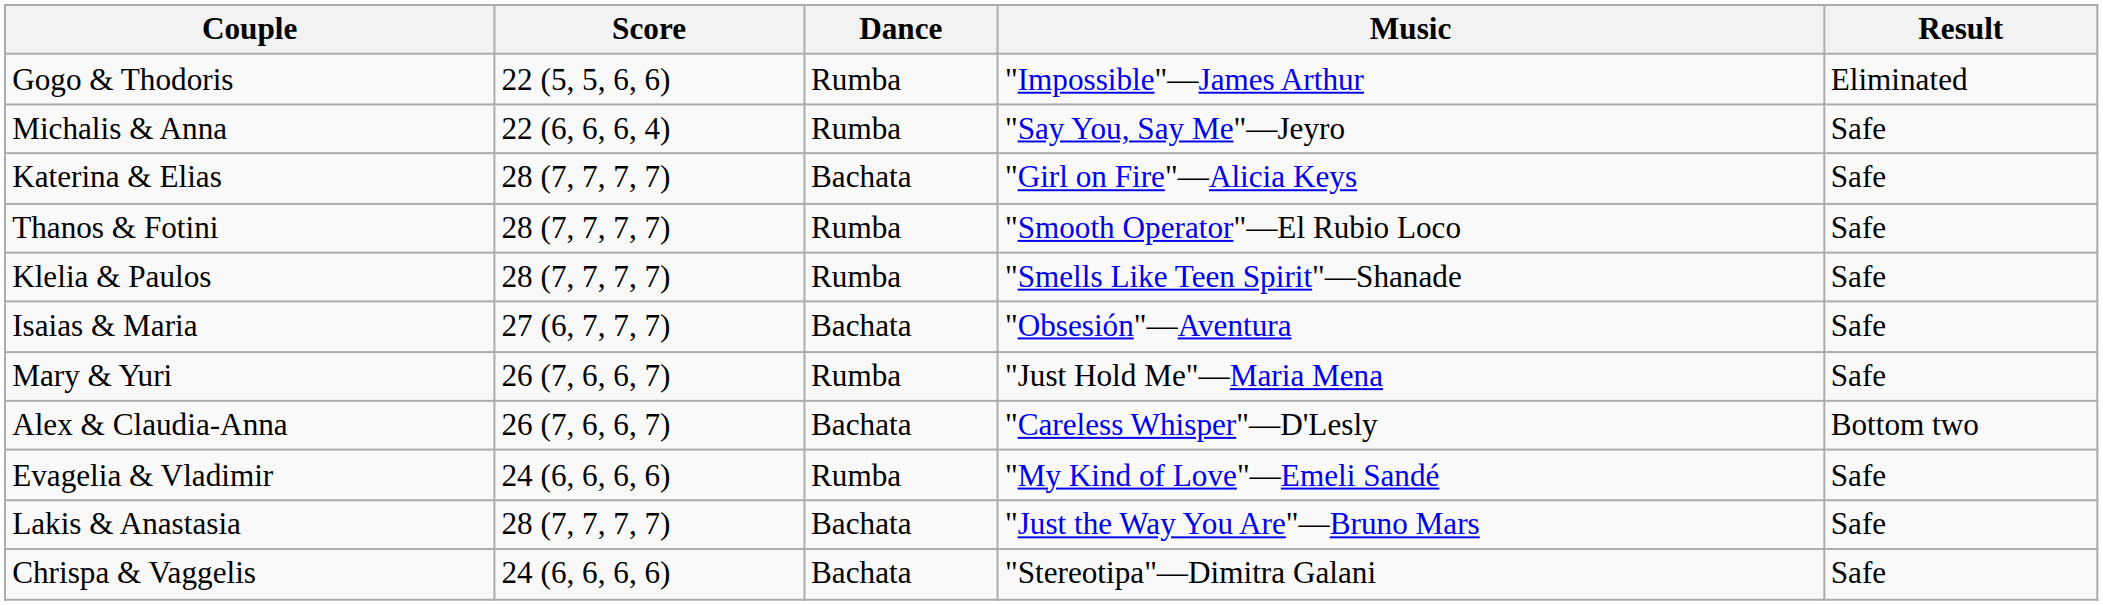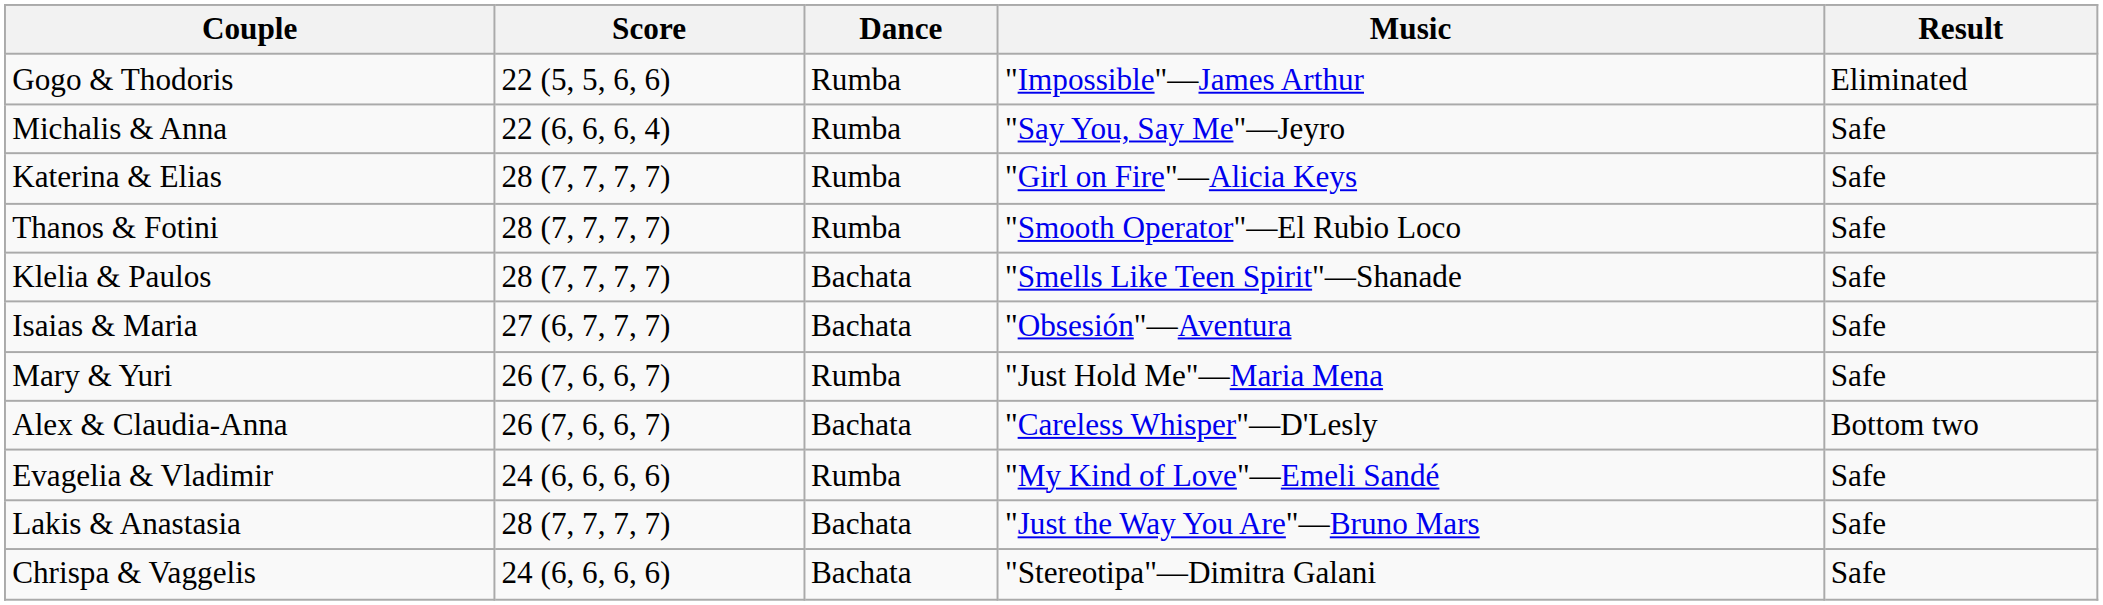 <table class="wikitable sortable" style="width:85%;">
 <tr>
 <th>Couple</th>
 <th>Score</th>
 <th>Dance</th>
 <th>Music</th>
 <th>Result</th>
 </tr>
 <tr>
 <td>Gogo & Thodoris</td>
 <td>22 (5, 5, 6, 6)</td>
 <td>Rumba</td>
 <td>"<a href='#'>Impossible</a>"—<a href='#'>James Arthur</a></td>
 <td>Eliminated</td>
 </tr>
 <tr>
 <td>Michalis & Anna</td>
 <td>22 (6, 6, 6, 4)</td>
 <td>Rumba</td>
 <td>"<a href='#'>Say You, Say Me</a>"—Jeyro</td>
 <td>Safe</td>
 </tr>
 <tr>
 <td>Katerina & Elias</td>
 <td>28 (7, 7, 7, 7)</td>
-<td>Bachata</td>
+<td>Rumba</td>
 <td>"<a href='#'>Girl on Fire</a>"—<a href='#'>Alicia Keys</a></td>
 <td>Safe</td>
 </tr>
 <tr>
 <td>Thanos & Fotini</td>
 <td>28 (7, 7, 7, 7)</td>
 <td>Rumba</td>
 <td>"<a href='#'>Smooth Operator</a>"—El Rubio Loco</td>
 <td>Safe</td>
 </tr>
 <tr>
 <td>Klelia & Paulos</td>
 <td>28 (7, 7, 7, 7)</td>
-<td>Rumba</td>
+<td>Bachata</td>
 <td>"<a href='#'>Smells Like Teen Spirit</a>"—Shanade</td>
 <td>Safe</td>
 </tr>
 <tr>
 <td>Isaias & Maria</td>
 <td>27 (6, 7, 7, 7)</td>
 <td>Bachata</td>
 <td>"<a href='#'>Obsesión</a>"—<a href='#'>Aventura</a></td>
 <td>Safe</td>
 </tr>
 <tr>
 <td>Mary & Yuri</td>
 <td>26 (7, 6, 6, 7)</td>
 <td>Rumba</td>
 <td>"Just Hold Me"—<a href='#'>Maria Mena</a></td>
 <td>Safe</td>
 </tr>
 <tr>
 <td>Alex & Claudia-Anna</td>
 <td>26 (7, 6, 6, 7)</td>
 <td>Bachata</td>
 <td>"<a href='#'>Careless Whisper</a>"—D'Lesly</td>
 <td>Bottom two</td>
 </tr>
 <tr>
 <td>Evagelia & Vladimir</td>
 <td>24 (6, 6, 6, 6)</td>
 <td>Rumba</td>
 <td>"<a href='#'>My Kind of Love</a>"—<a href='#'>Emeli Sandé</a></td>
 <td>Safe</td>
 </tr>
 <tr>
 <td>Lakis & Anastasia</td>
 <td>28 (7, 7, 7, 7)</td>
 <td>Bachata</td>
 <td>"<a href='#'>Just the Way You Are</a>"—<a href='#'>Bruno Mars</a></td>
 <td>Safe</td>
 </tr>
 <tr>
 <td>Chrispa & Vaggelis</td>
 <td>24 (6, 6, 6, 6)</td>
 <td>Bachata</td>
 <td>"Stereotipa"—Dimitra Galani</td>
 <td>Safe</td>
 </tr>
 </table>
